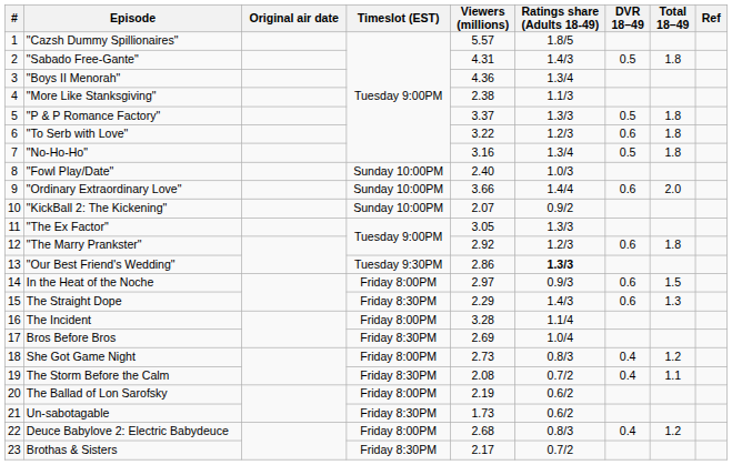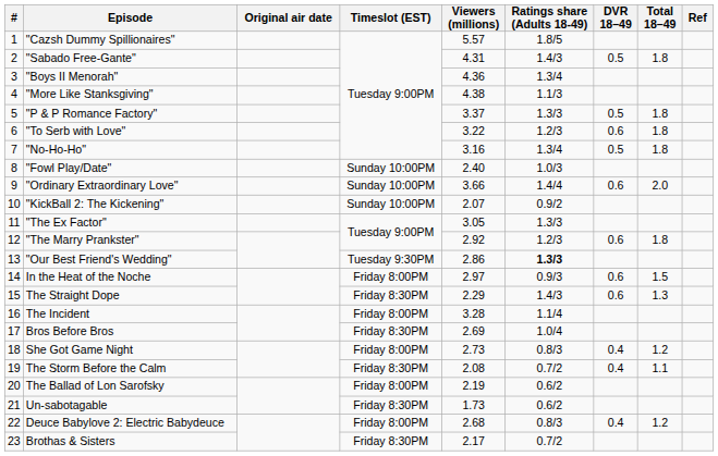 <table style="text-align:center;" class="wikitable sortable">
 <tr>
 <th style="padding: 0px 8px" class="unsortable">#</th>
 <th width="290px" class="unsortable">Episode</th>
 <th width="135px" class="unsortable">Original air date</th>
 <th width="135px" class="unsortable">Timeslot (EST)</th>
 <th style="padding: 0px 8px" class="unsortable">Viewers<br>(millions)</th>
 <th style="padding: 0px 8px" class="unsortable">Ratings share<br>(Adults 18-49)</th>
 <th style="padding: 0px 8px" class="unsortable">DVR<br>18–49</th>
 <th style="padding: 0px 8px" class="unsortable">Total<br>18–49</th>
 <th style="padding: 0px 8px" class="unsortable">Ref</th>
 </tr>
 <tr>
 <td>1</td>
 <td style="text-align:left">"Cazsh Dummy Spillionaires"</td>
 <td></td>
 <td rowspan="7">Tuesday 9:00PM</td>
 <td>5.57</td>
 <td>1.8/5</td>
 <td></td>
 <td></td>
 <td></td>
 </tr>
 <tr>
 <td>2</td>
 <td style="text-align:left">"Sabado Free-Gante"</td>
 <td></td>
 <td>4.31</td>
 <td>1.4/3</td>
 <td>0.5</td>
 <td>1.8</td>
 <td style="text-align:center"></td>
 </tr>
 <tr>
 <td>3</td>
 <td style="text-align:left">"Boys II Menorah"</td>
 <td></td>
 <td>4.36</td>
 <td>1.3/4</td>
 <td></td>
 <td></td>
 <td></td>
 </tr>
 <tr>
 <td>4</td>
 <td style="text-align:left">"More Like Stanksgiving"</td>
 <td></td>
-<td>2.38</td>
+<td>4.38</td>
 <td>1.1/3</td>
 <td></td>
 <td></td>
 <td></td>
 </tr>
 <tr>
 <td>5</td>
 <td style="text-align:left">"P & P Romance Factory"</td>
 <td></td>
 <td>3.37</td>
 <td>1.3/3</td>
 <td>0.5</td>
 <td>1.8</td>
 <td style="text-align:center"></td>
 </tr>
 <tr>
 <td>6</td>
 <td style="text-align:left">"To Serb with Love"</td>
 <td></td>
 <td>3.22</td>
 <td>1.2/3</td>
 <td>0.6</td>
 <td>1.8</td>
 <td style="text-align:center"></td>
 </tr>
 <tr>
 <td>7</td>
 <td style="text-align:left">"No-Ho-Ho"</td>
 <td></td>
 <td>3.16</td>
 <td>1.3/4</td>
 <td>0.5</td>
 <td>1.8</td>
 <td style="text-align:center"></td>
 </tr>
 <tr>
 <td>8</td>
 <td style="text-align:left">"Fowl Play/Date"</td>
 <td></td>
 <td>Sunday 10:00PM</td>
 <td>2.40</td>
 <td>1.0/3</td>
 <td></td>
 <td></td>
 <td></td>
 </tr>
 <tr>
 <td>9</td>
 <td style="text-align:left">"Ordinary Extraordinary Love"</td>
 <td></td>
 <td>Sunday 10:00PM</td>
 <td>3.66</td>
 <td>1.4/4</td>
 <td>0.6</td>
 <td>2.0</td>
 <td style="text-align:center"></td>
 </tr>
 <tr>
 <td>10</td>
 <td style="text-align:left">"KickBall 2: The Kickening"</td>
 <td></td>
 <td>Sunday 10:00PM</td>
 <td>2.07</td>
 <td>0.9/2</td>
 <td></td>
 <td></td>
 <td></td>
 </tr>
 <tr>
 <td>11</td>
 <td style="text-align:left">"The Ex Factor"</td>
 <td></td>
 <td rowspan=2>Tuesday 9:00PM</td>
 <td>3.05</td>
 <td>1.3/3</td>
 <td></td>
 <td></td>
 <td></td>
 </tr>
 <tr>
 <td>12</td>
 <td style="text-align:left">"The Marry Prankster"</td>
 <td rowspan=2></td>
 <td>2.92</td>
 <td>1.2/3</td>
 <td>0.6</td>
 <td>1.8</td>
 <td></td>
 </tr>
 <tr>
 <td>13</td>
 <td style="text-align:left">"Our Best Friend's Wedding"</td>
 <td>Tuesday 9:30PM</td>
 <td>2.86</td>
 <td><strong>1.3/3</strong></td>
 <td></td>
 <td></td>
 <td></td>
 </tr>
 <tr>
 <td>14</td>
 <td style="text-align:left">In the Heat of the Noche</td>
 <td rowspan=2></td>
 <td>Friday 8:00PM</td>
 <td>2.97</td>
 <td>0.9/3</td>
 <td>0.6</td>
 <td>1.5</td>
 <td style="text-align:center"></td>
 </tr>
 <tr>
 <td>15</td>
 <td style="text-align:left">The Straight Dope</td>
 <td>Friday 8:30PM</td>
 <td>2.29</td>
 <td>1.4/3</td>
 <td>0.6</td>
 <td>1.3</td>
 <td style="text-align:center"></td>
 </tr>
 <tr>
 <td>16</td>
 <td style="text-align:left">The Incident</td>
 <td rowspan=2></td>
 <td>Friday 8:00PM</td>
 <td>3.28</td>
 <td>1.1/4</td>
 <td></td>
 <td></td>
 <td></td>
 </tr>
 <tr>
 <td>17</td>
 <td style="text-align:left">Bros Before Bros</td>
 <td>Friday 8:30PM</td>
 <td>2.69</td>
 <td>1.0/4</td>
 <td></td>
 <td></td>
 <td></td>
 </tr>
 <tr>
 <td>18</td>
 <td style="text-align:left">She Got Game Night</td>
 <td rowspan=2></td>
 <td>Friday 8:00PM</td>
 <td>2.73</td>
 <td>0.8/3</td>
 <td>0.4</td>
 <td>1.2</td>
 <td></td>
 </tr>
 <tr>
 <td>19</td>
 <td style="text-align:left">The Storm Before the Calm</td>
 <td>Friday 8:30PM</td>
 <td>2.08</td>
 <td>0.7/2</td>
 <td>0.4</td>
 <td>1.1</td>
 <td></td>
 </tr>
 <tr>
 <td>20</td>
 <td style="text-align:left">The Ballad of Lon Sarofsky</td>
 <td rowspan=2></td>
 <td>Friday 8:00PM</td>
 <td>2.19</td>
 <td>0.6/2</td>
 <td></td>
 <td></td>
 <td></td>
 </tr>
 <tr>
 <td>21</td>
 <td style="text-align:left">Un-sabotagable</td>
 <td>Friday 8:30PM</td>
 <td>1.73</td>
 <td>0.6/2</td>
 <td></td>
 <td></td>
 <td></td>
 </tr>
 <tr>
 <td>22</td>
 <td style="text-align:left">Deuce Babylove 2: Electric Babydeuce</td>
 <td rowspan=2></td>
 <td>Friday 8:00PM</td>
 <td>2.68</td>
 <td>0.8/3</td>
 <td>0.4</td>
 <td>1.2</td>
 <td></td>
 </tr>
 <tr>
 <td>23</td>
 <td style="text-align:left">Brothas & Sisters</td>
 <td>Friday 8:30PM</td>
 <td>2.17</td>
 <td>0.7/2</td>
 <td></td>
 <td></td>
 <td></td>
 </tr>
 </table>
